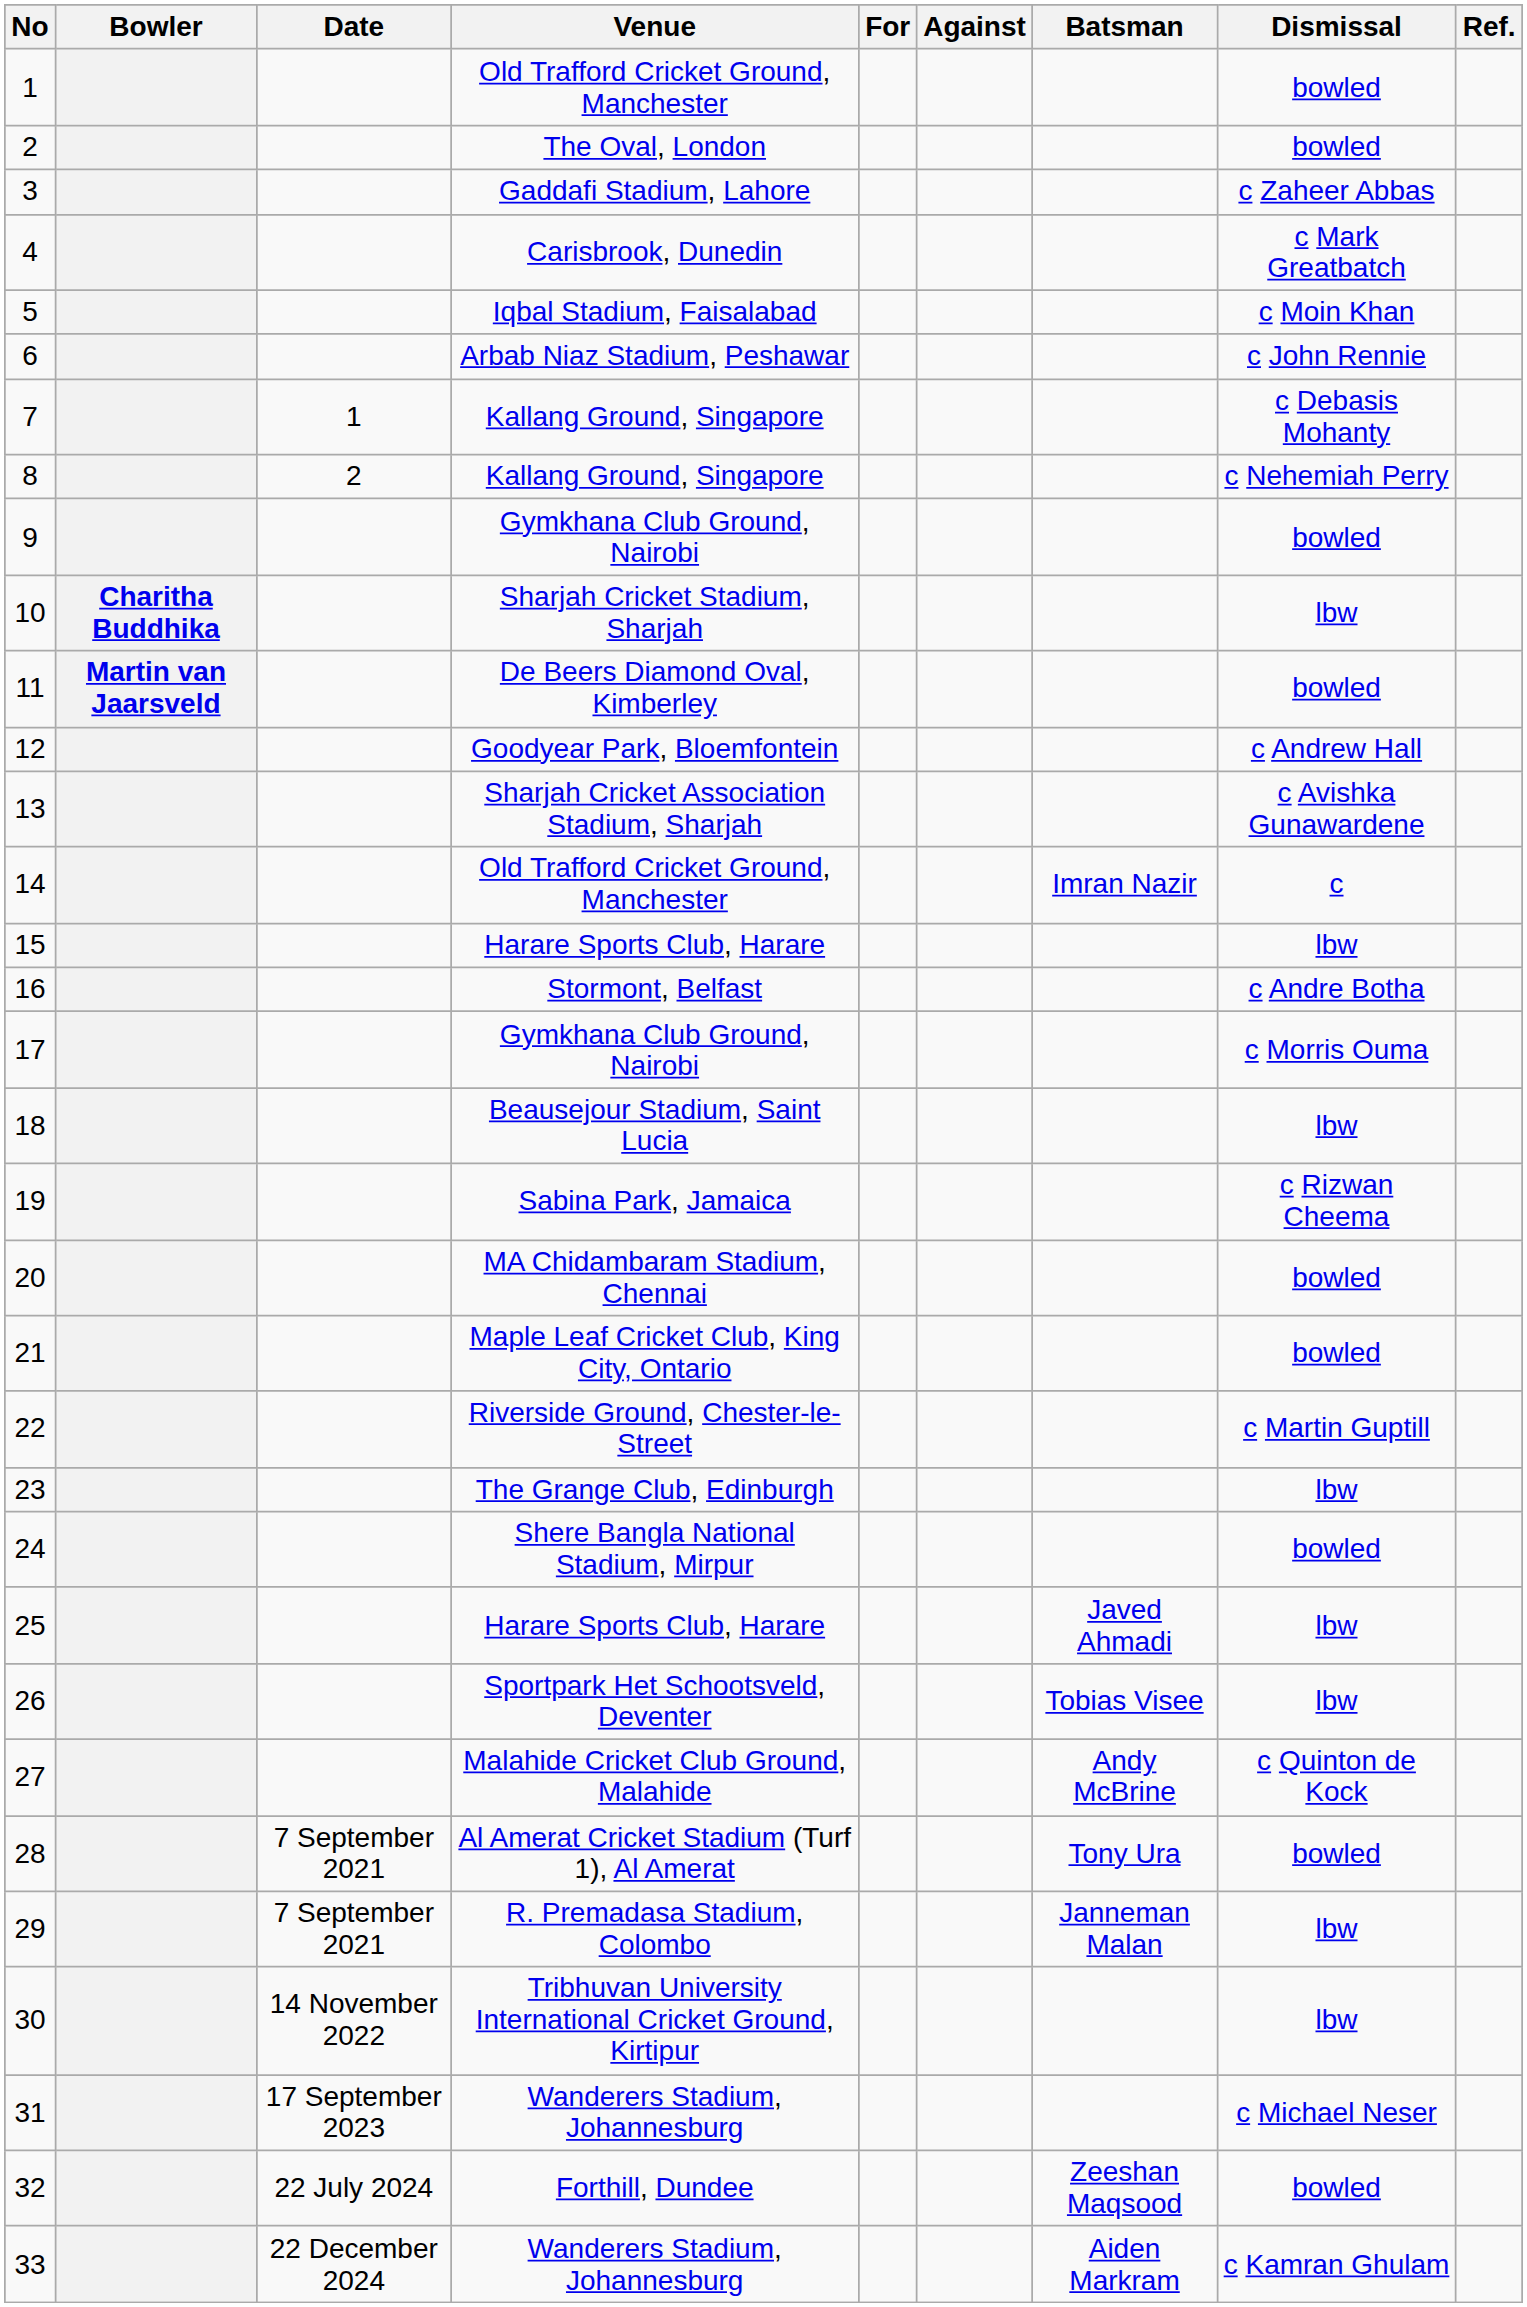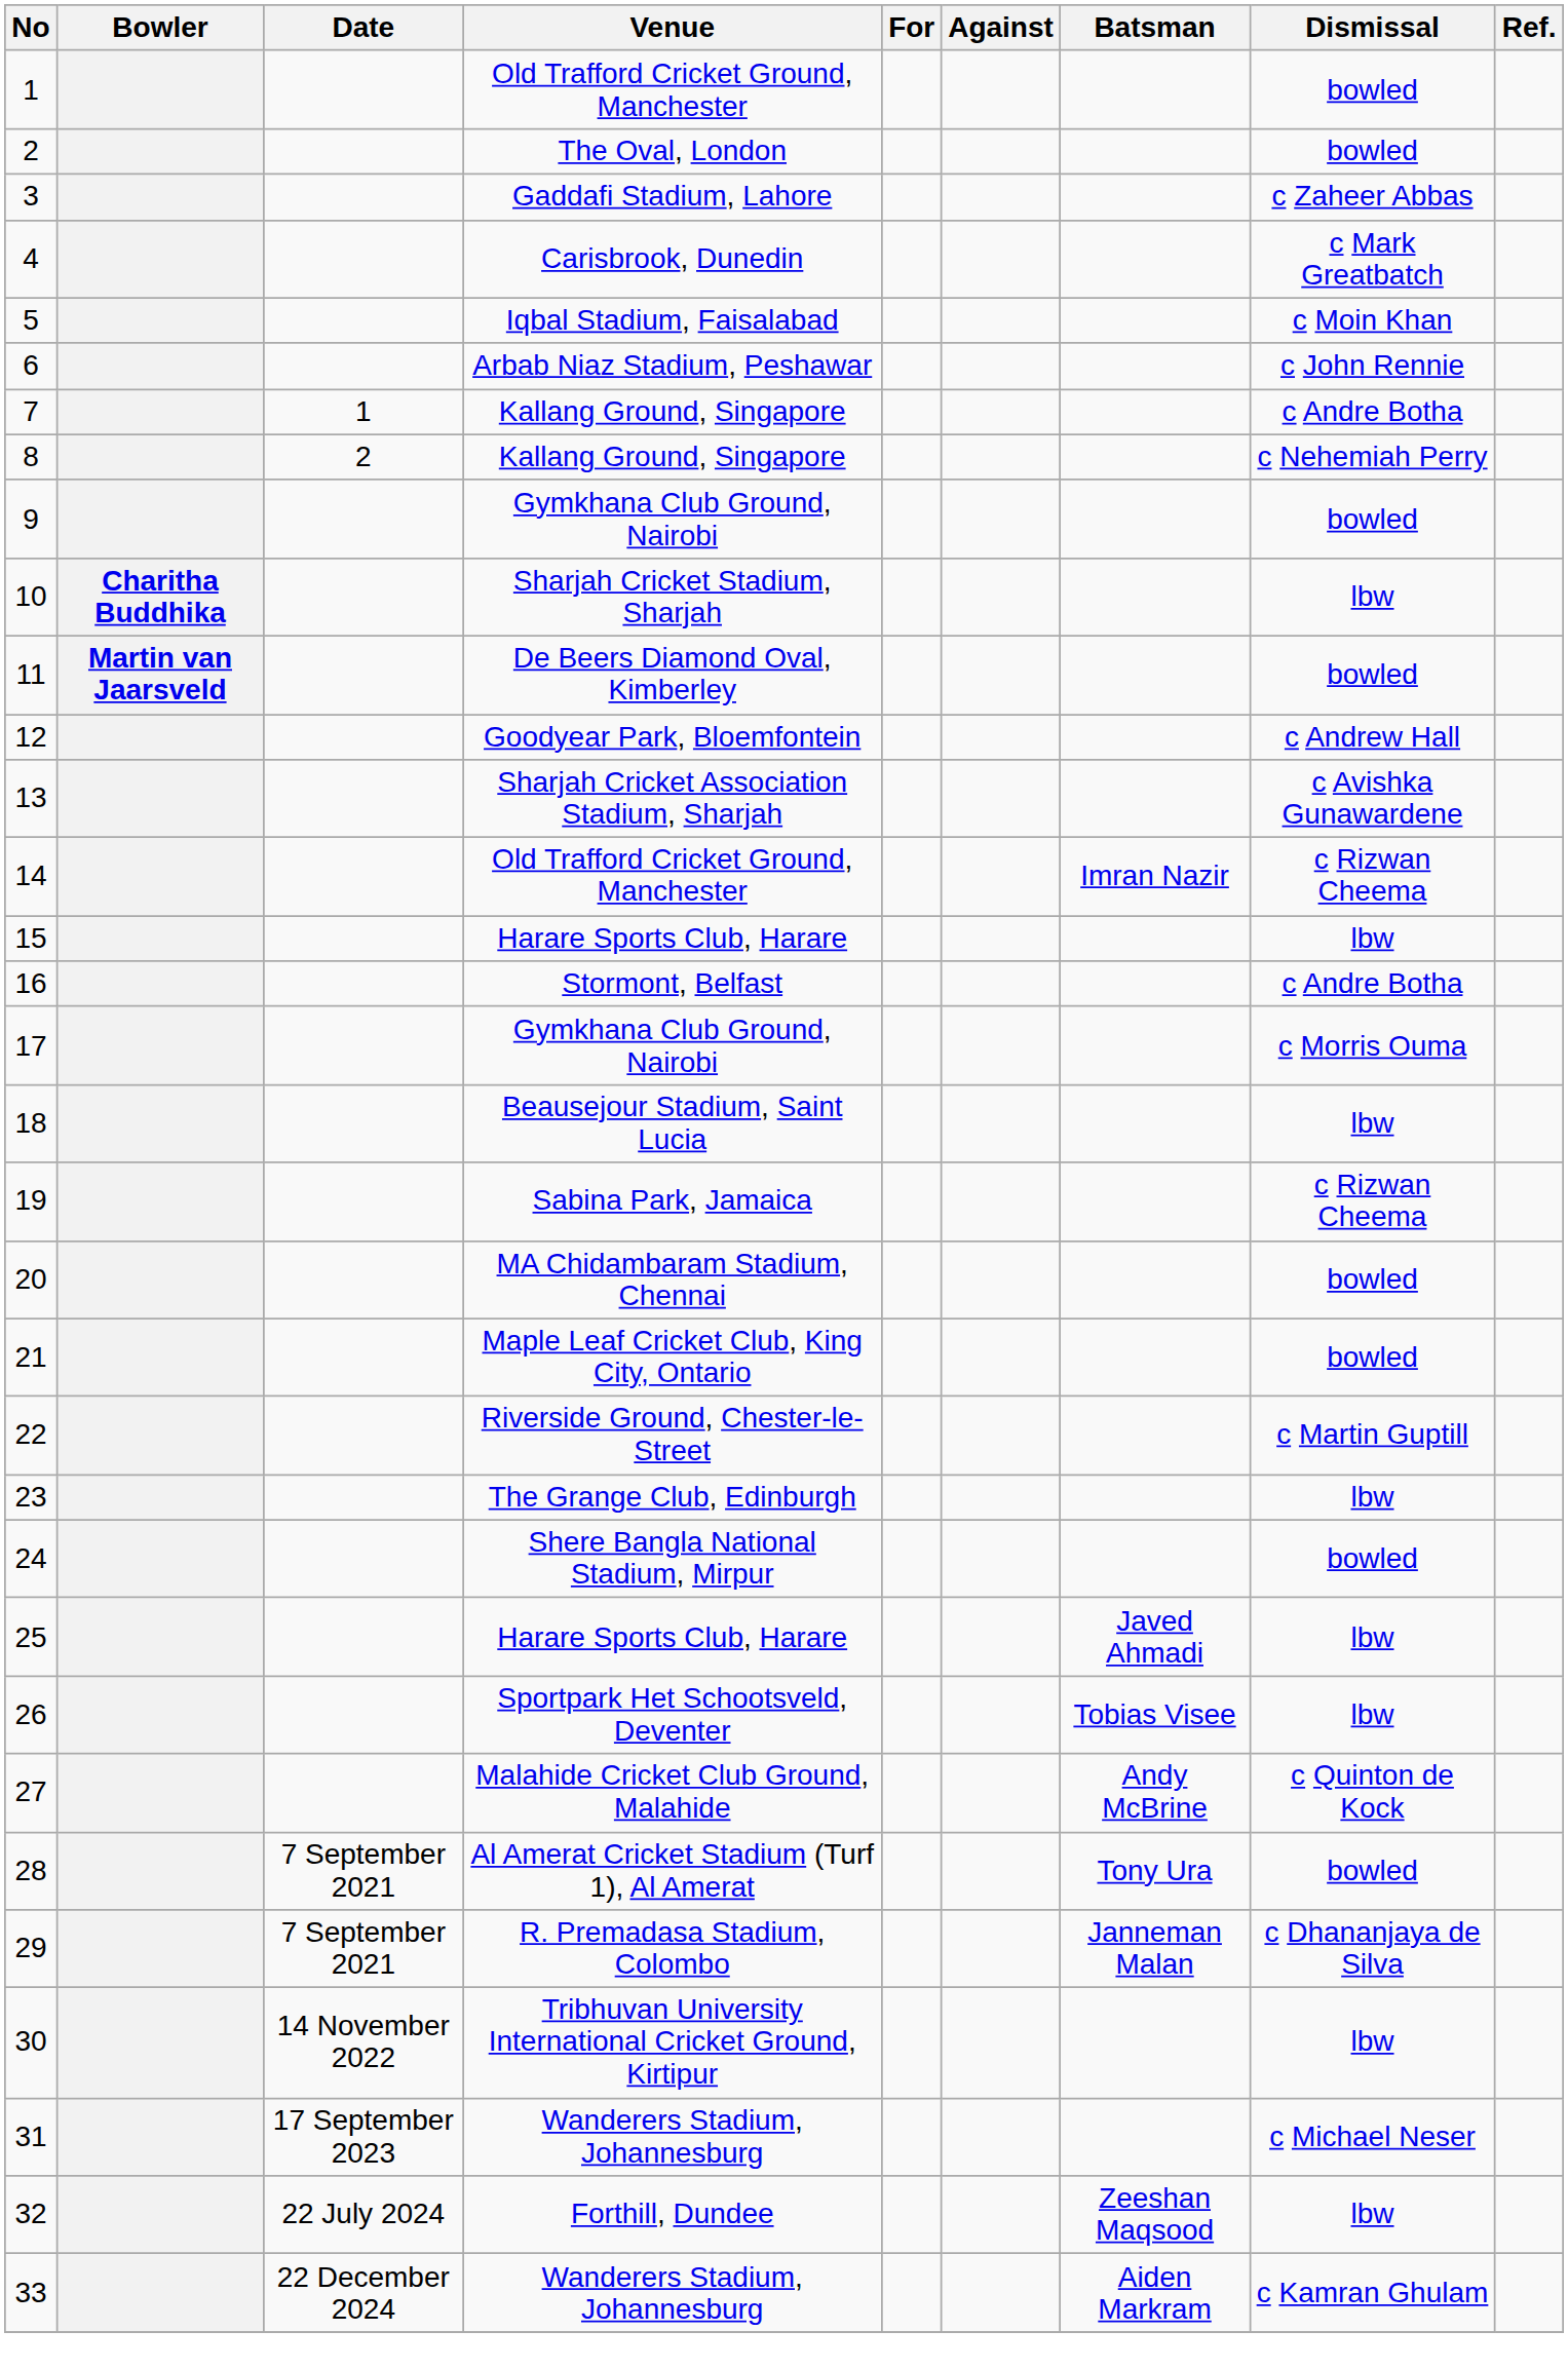 <table class="wikitable sortable plainrowheaders" style="text-align:center" style="font-size: 90%">
 <tr align=center>
 <th>No</th>
 <th>Bowler</th>
 <th>Date</th>
 <th>Venue</th>
 <th>For</th>
 <th>Against</th>
 <th>Batsman</th>
 <th>Dismissal</th>
 <th class="unsortable">Ref.</th>
 </tr>
 <tr>
 <td>1</td>
 <th scope="row"></th>
 <td></td>
 <td><a href='#'>Old Trafford Cricket Ground</a>, <a href='#'>Manchester</a></td>
 <td></td>
 <td></td>
 <td></td>
 <td><a href='#'>bowled</a></td>
 <td></td>
 </tr>
 <tr>
 <td>2</td>
 <th scope="row"></th>
 <td></td>
 <td><a href='#'>The Oval</a>, <a href='#'>London</a></td>
 <td></td>
 <td></td>
 <td></td>
 <td><a href='#'>bowled</a></td>
 <td></td>
 </tr>
 <tr>
 <td>3</td>
 <th scope="row"></th>
 <td></td>
 <td><a href='#'>Gaddafi Stadium</a>, <a href='#'>Lahore</a></td>
 <td></td>
 <td></td>
 <td></td>
 <td><a href='#'>c</a> <a href='#'>Zaheer Abbas</a></td>
 <td></td>
 </tr>
 <tr>
 <td>4</td>
 <th scope="row"></th>
 <td></td>
 <td><a href='#'>Carisbrook</a>, <a href='#'>Dunedin</a></td>
 <td></td>
 <td></td>
 <td></td>
 <td><a href='#'>c</a> <a href='#'>Mark Greatbatch</a></td>
 <td></td>
 </tr>
 <tr>
 <td>5</td>
 <th scope="row"></th>
 <td></td>
 <td><a href='#'>Iqbal Stadium</a>, <a href='#'>Faisalabad</a></td>
 <td></td>
 <td></td>
 <td></td>
 <td><a href='#'>c</a> <a href='#'>Moin Khan</a></td>
 <td></td>
 </tr>
 <tr>
 <td>6</td>
 <th scope="row"></th>
 <td></td>
 <td><a href='#'>Arbab Niaz Stadium</a>, <a href='#'>Peshawar</a></td>
 <td></td>
 <td></td>
 <td></td>
 <td><a href='#'>c</a> <a href='#'>John Rennie</a></td>
 <td></td>
 </tr>
 <tr>
 <td>7</td>
 <th scope="row"></th>
 <td><span>1</span></td>
 <td><a href='#'>Kallang Ground</a>, <a href='#'>Singapore</a></td>
 <td></td>
 <td></td>
 <td></td>
-<td><a href='#'>c</a> <a href='#'>Debasis Mohanty</a></td>
+<td><a href='#'>c</a> <a href='#'>Andre Botha</a></td>
 <td></td>
 </tr>
 <tr>
 <td>8</td>
 <th scope="row"></th>
 <td><span>2</span></td>
 <td><a href='#'>Kallang Ground</a>, <a href='#'>Singapore</a></td>
 <td></td>
 <td></td>
 <td></td>
 <td><a href='#'>c</a> <a href='#'>Nehemiah Perry</a></td>
 <td></td>
 </tr>
 <tr>
 <td>9</td>
 <th scope="row"></th>
 <td></td>
 <td><a href='#'>Gymkhana Club Ground</a>, <a href='#'>Nairobi</a></td>
 <td></td>
 <td></td>
 <td></td>
 <td><a href='#'>bowled</a></td>
 <td></td>
 </tr>
 <tr>
 <td>10</td>
 <th scope="row"><a href='#'>Charitha Buddhika</a></th>
 <td></td>
 <td><a href='#'>Sharjah Cricket Stadium</a>, <a href='#'>Sharjah</a></td>
 <td></td>
 <td></td>
 <td></td>
 <td><a href='#'>lbw</a></td>
 <td></td>
 </tr>
 <tr>
 <td>11</td>
 <th scope="row"><a href='#'>Martin van Jaarsveld</a></th>
 <td></td>
 <td><a href='#'>De Beers Diamond Oval</a>, <a href='#'>Kimberley</a></td>
 <td></td>
 <td></td>
 <td></td>
 <td><a href='#'>bowled</a></td>
 <td></td>
 </tr>
 <tr>
 <td>12</td>
 <th scope="row"></th>
 <td></td>
 <td><a href='#'>Goodyear Park</a>, <a href='#'>Bloemfontein</a></td>
 <td></td>
 <td></td>
 <td></td>
 <td><a href='#'>c</a> <a href='#'>Andrew Hall</a></td>
 <td></td>
 </tr>
 <tr>
 <td>13</td>
 <th scope="row"></th>
 <td></td>
 <td><a href='#'>Sharjah Cricket Association Stadium</a>, <a href='#'>Sharjah</a></td>
 <td></td>
 <td></td>
 <td></td>
 <td><a href='#'>c</a> <a href='#'>Avishka Gunawardene</a></td>
 <td></td>
 </tr>
 <tr>
 <td>14</td>
 <th scope="row"></th>
 <td></td>
 <td><a href='#'>Old Trafford Cricket Ground</a>, <a href='#'>Manchester</a></td>
 <td></td>
 <td></td>
 <td><a href='#'>Imran Nazir</a></td>
-<td><a href='#'>c</a> </td>
+<td><a href='#'>c</a> <a href='#'>Rizwan Cheema</a></td>
 <td></td>
 </tr>
 <tr>
 <td>15</td>
 <th scope="row"></th>
 <td></td>
 <td><a href='#'>Harare Sports Club</a>, <a href='#'>Harare</a></td>
 <td></td>
 <td></td>
 <td></td>
 <td><a href='#'>lbw</a></td>
 <td></td>
 </tr>
 <tr>
 <td>16</td>
 <th scope="row"></th>
 <td></td>
 <td><a href='#'>Stormont</a>, <a href='#'>Belfast</a></td>
 <td></td>
 <td></td>
 <td></td>
 <td><a href='#'>c</a> <a href='#'>Andre Botha</a></td>
 <td></td>
 </tr>
 <tr>
 <td>17</td>
 <th scope="row"></th>
 <td></td>
 <td><a href='#'>Gymkhana Club Ground</a>, <a href='#'>Nairobi</a></td>
 <td></td>
 <td></td>
 <td></td>
 <td><a href='#'>c</a> <a href='#'>Morris Ouma</a></td>
 <td></td>
 </tr>
 <tr>
 <td>18</td>
 <th scope="row"></th>
 <td></td>
 <td><a href='#'>Beausejour Stadium</a>, <a href='#'>Saint Lucia</a></td>
 <td></td>
 <td></td>
 <td></td>
 <td><a href='#'>lbw</a></td>
 <td></td>
 </tr>
 <tr>
 <td>19</td>
 <th scope="row"></th>
 <td></td>
 <td><a href='#'>Sabina Park</a>, <a href='#'>Jamaica</a></td>
 <td></td>
 <td></td>
 <td></td>
 <td><a href='#'>c</a> <a href='#'>Rizwan Cheema</a></td>
 <td></td>
 </tr>
 <tr>
 <td>20</td>
 <th scope="row"></th>
 <td></td>
 <td><a href='#'>MA Chidambaram Stadium</a>, <a href='#'>Chennai</a></td>
 <td></td>
 <td></td>
 <td></td>
 <td><a href='#'>bowled</a></td>
 <td></td>
 </tr>
 <tr>
 <td>21</td>
 <th scope="row"></th>
 <td></td>
 <td><a href='#'>Maple Leaf Cricket Club</a>, <a href='#'>King City, Ontario</a></td>
 <td></td>
 <td></td>
 <td></td>
 <td><a href='#'>bowled</a></td>
 <td></td>
 </tr>
 <tr>
 <td>22</td>
 <th scope="row"></th>
 <td></td>
 <td><a href='#'>Riverside Ground</a>, <a href='#'>Chester-le-Street</a></td>
 <td></td>
 <td></td>
 <td></td>
 <td><a href='#'>c</a> <a href='#'>Martin Guptill</a></td>
 <td></td>
 </tr>
 <tr>
 <td>23</td>
 <th scope="row"></th>
 <td></td>
 <td><a href='#'>The Grange Club</a>, <a href='#'>Edinburgh</a></td>
 <td></td>
 <td></td>
 <td></td>
 <td><a href='#'>lbw</a></td>
 <td></td>
 </tr>
 <tr>
 <td>24</td>
 <th scope="row"></th>
 <td></td>
 <td><a href='#'>Shere Bangla National Stadium</a>, <a href='#'>Mirpur</a></td>
 <td></td>
 <td></td>
 <td></td>
 <td><a href='#'>bowled</a></td>
 <td></td>
 </tr>
 <tr>
 <td>25</td>
 <th scope="row"></th>
 <td></td>
 <td><a href='#'>Harare Sports Club</a>, <a href='#'>Harare</a></td>
 <td></td>
 <td></td>
 <td><a href='#'>Javed Ahmadi</a></td>
 <td><a href='#'>lbw</a></td>
 <td></td>
 </tr>
 <tr>
 <td>26</td>
 <th scope="row"></th>
 <td></td>
 <td><a href='#'>Sportpark Het Schootsveld</a>, <a href='#'>Deventer</a></td>
 <td></td>
 <td></td>
 <td><a href='#'>Tobias Visee</a></td>
 <td><a href='#'>lbw</a></td>
 <td></td>
 </tr>
 <tr>
 <td>27</td>
 <th scope="row"></th>
 <td></td>
 <td><a href='#'>Malahide Cricket Club Ground</a>, <a href='#'>Malahide</a></td>
 <td></td>
 <td></td>
 <td><a href='#'>Andy McBrine</a></td>
 <td><a href='#'>c</a> <a href='#'>Quinton de Kock</a></td>
 <td></td>
 </tr>
 <tr>
 <td>28</td>
 <th scope="row"></th>
 <td>7 September 2021</td>
 <td><a href='#'>Al Amerat Cricket Stadium</a> (Turf 1), <a href='#'>Al Amerat</a></td>
 <td></td>
 <td></td>
 <td><a href='#'>Tony Ura</a></td>
 <td><a href='#'>bowled</a></td>
 <td></td>
 </tr>
 <tr>
 <td>29</td>
 <th scope="row"></th>
 <td>7 September 2021</td>
 <td><a href='#'>R. Premadasa Stadium</a>, <a href='#'>Colombo</a></td>
 <td></td>
 <td></td>
 <td><a href='#'>Janneman Malan</a></td>
-<td><a href='#'>lbw</a></td>
+<td><a href='#'>c</a> <a href='#'>Dhananjaya de Silva</a></td>
 <td></td>
 </tr>
 <tr>
 <td>30</td>
 <th scope="row"></th>
 <td>14 November 2022</td>
 <td><a href='#'>Tribhuvan University International Cricket Ground</a>, <a href='#'>Kirtipur</a></td>
 <td></td>
 <td></td>
 <td></td>
 <td><a href='#'>lbw</a></td>
 <td></td>
 </tr>
 <tr>
 <td>31</td>
 <th scope="row"></th>
 <td>17 September 2023</td>
 <td><a href='#'>Wanderers Stadium</a>, <a href='#'>Johannesburg</a></td>
 <td></td>
 <td></td>
 <td></td>
 <td><a href='#'>c</a> <a href='#'>Michael Neser</a></td>
 <td></td>
 </tr>
 <tr>
 <td>32</td>
 <th scope="row"></th>
 <td>22 July 2024</td>
 <td><a href='#'>Forthill</a>, <a href='#'>Dundee</a></td>
 <td></td>
 <td></td>
 <td><a href='#'>Zeeshan Maqsood</a></td>
-<td><a href='#'>bowled</a></td>
+<td><a href='#'>lbw</a></td>
 <td></td>
 </tr>
 <tr>
 <td>33</td>
 <th scope="row"></th>
 <td>22 December 2024</td>
 <td><a href='#'>Wanderers Stadium</a>, <a href='#'>Johannesburg</a></td>
 <td></td>
 <td></td>
 <td><a href='#'>Aiden Markram</a></td>
 <td><a href='#'>c</a> <a href='#'>Kamran Ghulam</a></td>
 <td></td>
 </tr>
 <tr>
 </tr>
 </table>
